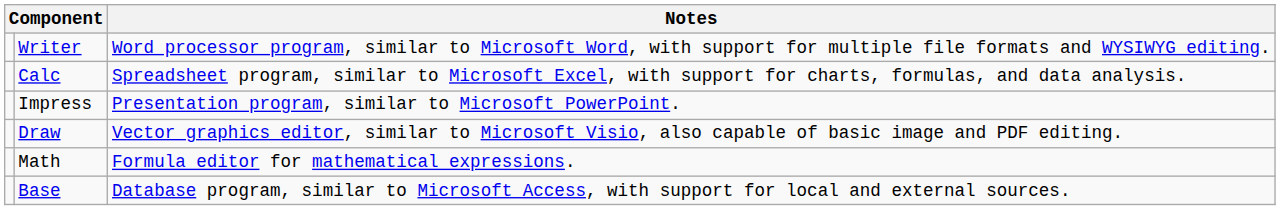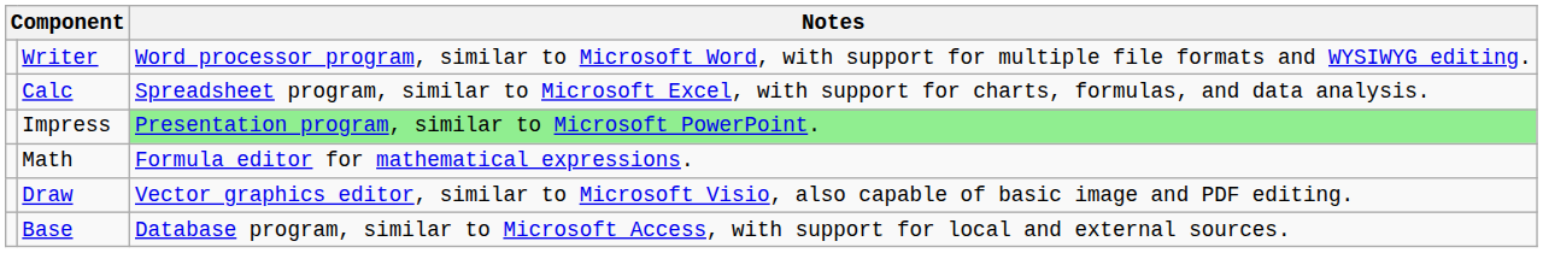 <table class="wikitable">
 <tr>
 <th colspan="2">Component</th>
 <th>Notes</th>
 </tr>
 <tr>
 <td class="noresize"></td>
 <td><a href='#'>Writer</a></td>
 <td><a href='#'>Word processor program</a>, similar to <a href='#'>Microsoft Word</a>, with support for multiple file formats and <a href='#'>WYSIWYG editing</a>.</td>
 </tr>
 <tr>
 <td></td>
 <td><a href='#'>Calc</a></td>
 <td><a href='#'>Spreadsheet</a> program, similar to <a href='#'>Microsoft Excel</a>, with support for charts, formulas, and data analysis.</td>
 </tr>
 <tr>
 <td></td>
 <td>Impress</td>
-<td><a href='#'>Presentation program</a>, similar to <a href='#'>Microsoft PowerPoint</a>.</td>
+<td style="background: lightgreen;"><a href='#'>Presentation program</a>, similar to <a href='#'>Microsoft PowerPoint</a>.</td>
+</tr>
+<tr>
+<td></td>
+<td>Math</td>
+<td><a href='#'>Formula editor</a> for <a href='#'>mathematical expressions</a>.</td>
 </tr>
 <tr>
 <td></td>
 <td><a href='#'>Draw</a></td>
 <td><a href='#'>Vector graphics editor</a>, similar to <a href='#'>Microsoft Visio</a>, also capable of basic image and PDF editing.</td>
 </tr>
 <tr>
 <td></td>
-<td>Math</td>
-<td><a href='#'>Formula editor</a> for <a href='#'>mathematical expressions</a>.</td>
-</tr>
-<tr>
-<td></td>
 <td><a href='#'>Base</a></td>
 <td><a href='#'>Database</a> program, similar to <a href='#'>Microsoft Access</a>, with support for local and external sources.</td>
 </tr>
 </table>
